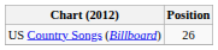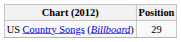 <table class="wikitable sortable">
 <tr>
 <th scope="col">Chart (2012)</th>
 <th scope="col">Position</th>
 </tr>
 <tr>
 <td>US <a href='#'>Country Songs</a> (<em><a href='#'>Billboard</a></em>)</td>
-<td align="center">26</td>
+<td align="center">29</td>
 </tr>
 <tr>
 </tr>
 </table>
